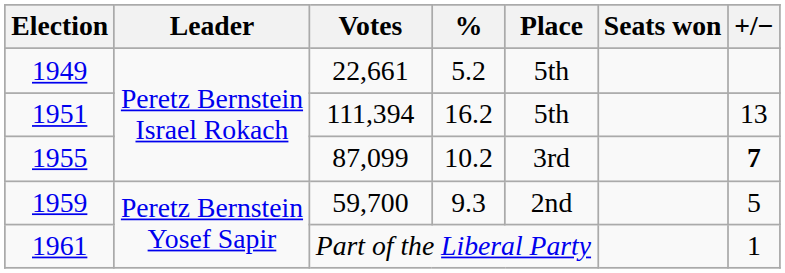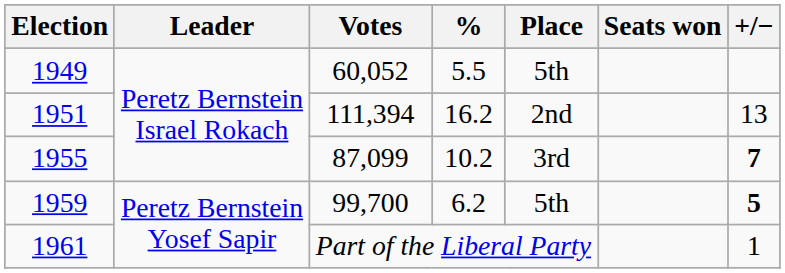 <table class=wikitable style=text-align:center>
 <tr>
 <th>Election</th>
 <th>Leader</th>
 <th>Votes</th>
 <th>%</th>
 <th>Place</th>
 <th>Seats won</th>
 <th>+/−</th>
 </tr>
 <tr>
 <td><a href='#'>1949</a></td>
 <td rowspan=3><a href='#'>Peretz Bernstein</a><br><a href='#'>Israel Rokach</a></td>
-<td>22,661</td>
-<td>5.2</td>
+<td>60,052</td>
+<td>5.5</td>
 <td>5th</td>
 <td></td>
 <td></td>
 </tr>
 <tr>
 <td><a href='#'>1951</a></td>
 <td>111,394</td>
 <td>16.2</td>
-<td>5th</td>
+<td>2nd</td>
 <td></td>
 <td> 13</td>
 </tr>
 <tr>
 <td><a href='#'>1955</a></td>
 <td>87,099</td>
 <td>10.2</td>
 <td>3rd</td>
 <td></td>
 <td><strong> 7</strong></td>
 </tr>
 <tr>
 <td><a href='#'>1959</a></td>
 <td rowspan=2><a href='#'>Peretz Bernstein</a><br><a href='#'>Yosef Sapir</a></td>
-<td>59,700</td>
-<td>9.3</td>
-<td>2nd</td>
+<td>99,700</td>
+<td>6.2</td>
+<td>5th</td>
 <td></td>
-<td> 5</td>
+<td><strong> 5</strong></td>
 </tr>
 <tr>
 <td><a href='#'>1961</a></td>
 <td colspan=3><em>Part of the <a href='#'>Liberal Party</a></em></td>
 <td></td>
 <td> 1</td>
 </tr>
 </table>
